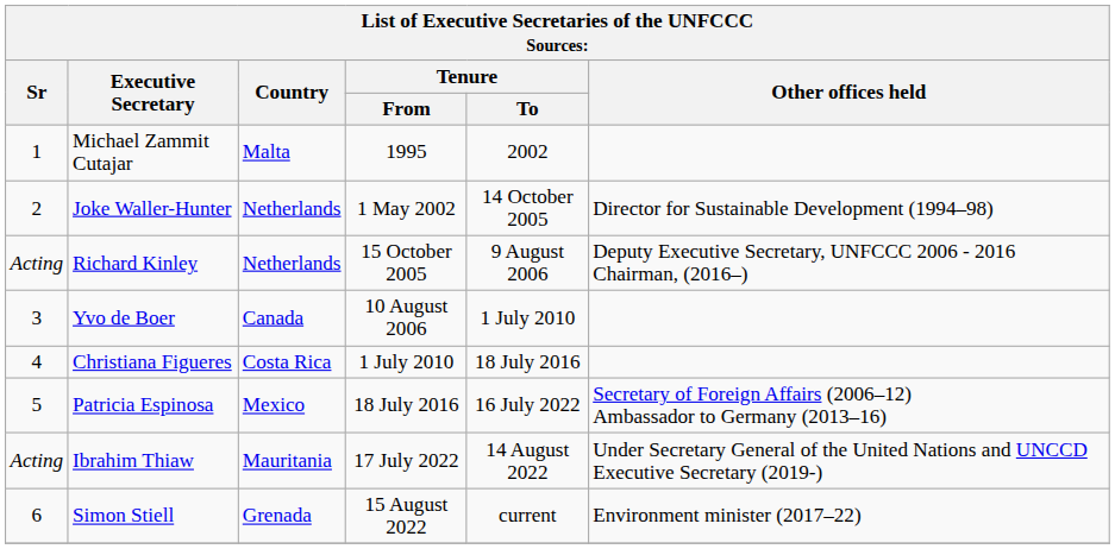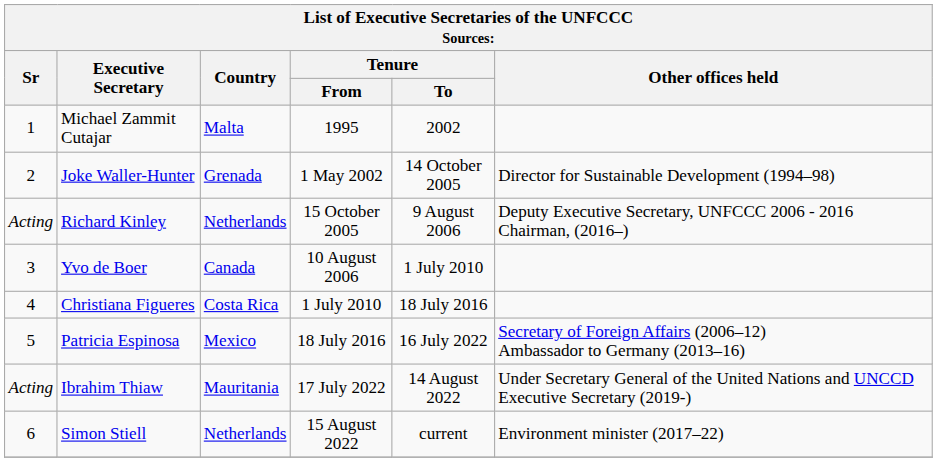 <table class="wikitable">
 <tr>
 <th colspan="7">List of Executive Secretaries of the UNFCCC<br><small>Sources:</small></th>
 </tr>
 <tr>
 <th rowspan="2">Sr</th>
 <th rowspan="2">Executive Secretary</th>
 <th rowspan="2">Country</th>
 <th colspan="2">Tenure</th>
 <th rowspan="2">Other offices held</th>
 </tr>
 <tr>
 <th>From</th>
 <th>To</th>
 </tr>
 <tr>
 <td style="text-align:center;">1</td>
 <td>Michael Zammit Cutajar</td>
 <td> <a href='#'>Malta</a></td>
 <td style="text-align:center;">1995</td>
 <td style="text-align:center;">2002</td>
 <td></td>
 </tr>
 <tr>
 <td style="text-align:center;">2</td>
 <td><a href='#'>Joke Waller-Hunter</a></td>
-<td> <a href='#'>Netherlands</a></td>
+<td> <a href='#'>Grenada</a></td>
 <td style="text-align:center;">1 May 2002</td>
 <td style="text-align:center;">14 October 2005</td>
 <td> Director for Sustainable Development (1994–98)</td>
 </tr>
 <tr>
 <td style="text-align:center;"><em>Acting</em></td>
 <td><a href='#'>Richard Kinley</a></td>
 <td> <a href='#'>Netherlands</a></td>
 <td style="text-align:center;">15 October 2005</td>
 <td style="text-align:center;">9 August 2006</td>
 <td>Deputy Executive Secretary, UNFCCC 2006 - 2016<br>Chairman,  (2016–)</td>
 </tr>
 <tr>
 <td style="text-align:center;">3</td>
 <td><a href='#'>Yvo de Boer</a></td>
 <td> <a href='#'>Canada</a></td>
 <td style="text-align:center;">10 August 2006</td>
 <td style="text-align:center;">1 July 2010</td>
 <td></td>
 </tr>
 <tr>
 <td style="text-align:center;">4</td>
 <td><a href='#'>Christiana Figueres</a></td>
 <td> <a href='#'>Costa Rica</a></td>
 <td style="text-align:center;">1 July 2010</td>
 <td style="text-align:center;">18 July 2016</td>
 <td></td>
 </tr>
 <tr>
 <td style="text-align:center;">5</td>
 <td><a href='#'>Patricia Espinosa</a></td>
 <td> <a href='#'>Mexico</a></td>
 <td style="text-align:center;">18 July 2016</td>
 <td style="text-align:center;">16 July 2022</td>
 <td> <a href='#'>Secretary of Foreign Affairs</a> (2006–12)<br> Ambassador to Germany (2013–16)</td>
 </tr>
 <tr>
 <td style="text-align:center;"><em>Acting</em></td>
 <td><a href='#'>Ibrahim Thiaw</a></td>
 <td> <a href='#'>Mauritania</a></td>
 <td style="text-align:center;">17 July 2022</td>
 <td style="text-align:center;">14 August 2022</td>
 <td> Under Secretary General of the United Nations and <a href='#'>UNCCD</a> Executive Secretary (2019-)</td>
 </tr>
 <tr>
 <td style="text-align:center;">6</td>
 <td><a href='#'>Simon Stiell</a></td>
-<td> <a href='#'>Grenada</a></td>
+<td> <a href='#'>Netherlands</a></td>
 <td style="text-align:center;">15 August 2022</td>
 <td style="text-align:center;">current</td>
 <td> Environment minister (2017–22)</td>
 </tr>
 <tr>
 </tr>
 </table>
